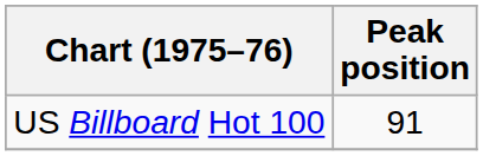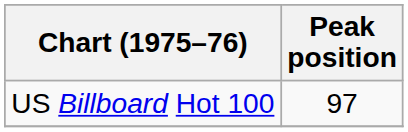 <table class="wikitable">
 <tr>
 <th>Chart (1975–76)</th>
 <th>Peak<br>position</th>
 </tr>
 <tr>
 <td>US <em><a href='#'>Billboard</a></em> <a href='#'>Hot 100</a></td>
-<td style="text-align:center;">91</td>
+<td style="text-align:center;">97</td>
 </tr>
 <tr>
 </tr>
 </table>
